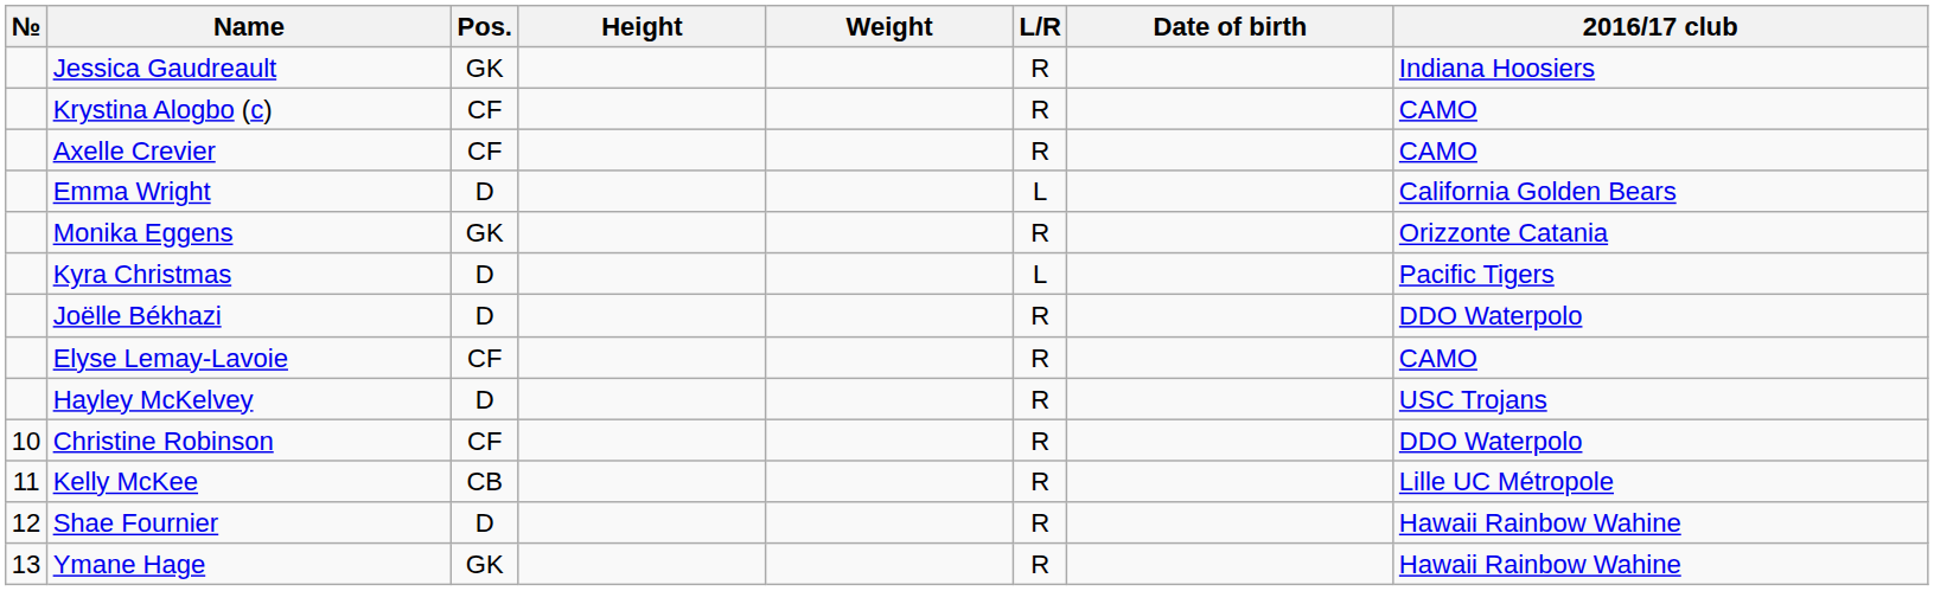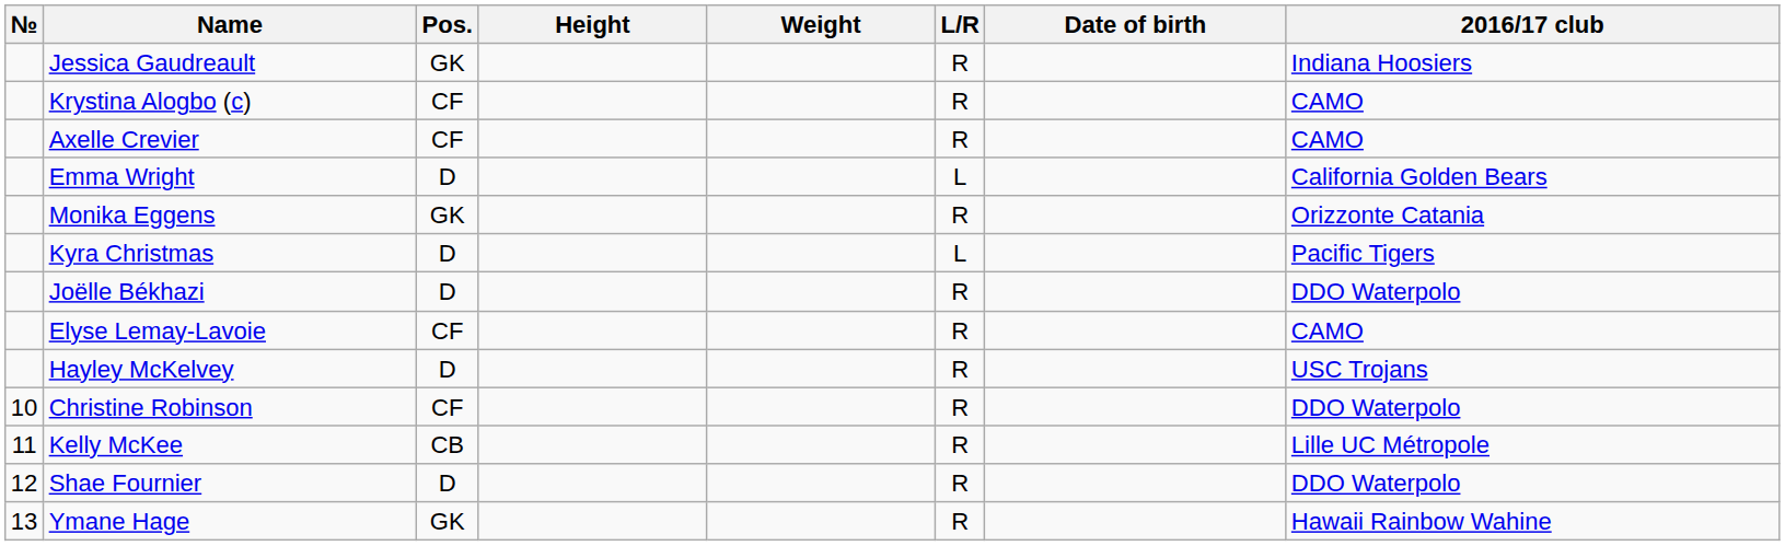 <table class="wikitable sortable" style="font-size:95%; text-align:center;">
 <tr>
 <th>№</th>
 <th style="width:15em">Name</th>
 <th>Pos.</th>
 <th style="width:9em">Height</th>
 <th style="width:9em">Weight</th>
 <th>L/R</th>
 <th style="width:12em">Date of birth</th>
 <th style="width:20em">2016/17 club</th>
 </tr>
 <tr>
 <td></td>
 <td style="text-align:left;"><a href='#'>Jessica Gaudreault</a></td>
 <td>GK</td>
 <td></td>
 <td></td>
 <td>R</td>
 <td style="text-align:right;"></td>
 <td style="text-align:left;"> <a href='#'>Indiana Hoosiers</a></td>
 </tr>
 <tr>
 <td></td>
 <td style="text-align:left;"><a href='#'>Krystina Alogbo</a> (<a href='#'>c</a>)</td>
 <td>CF</td>
 <td></td>
 <td></td>
 <td>R</td>
 <td style="text-align:right;"></td>
 <td style="text-align:left;"> <a href='#'>CAMO</a></td>
 </tr>
 <tr>
 <td></td>
 <td style="text-align:left;"><a href='#'>Axelle Crevier</a></td>
 <td>CF</td>
 <td></td>
 <td></td>
 <td>R</td>
 <td style="text-align:right;"></td>
 <td style="text-align:left;"> <a href='#'>CAMO</a></td>
 </tr>
 <tr>
 <td></td>
 <td style="text-align:left;"><a href='#'>Emma Wright</a></td>
 <td>D</td>
 <td></td>
 <td></td>
 <td>L</td>
 <td style="text-align:right;"></td>
 <td style="text-align:left;"> <a href='#'>California Golden Bears</a></td>
 </tr>
 <tr>
 <td></td>
 <td style="text-align:left;"><a href='#'>Monika Eggens</a></td>
 <td>GK</td>
 <td></td>
 <td></td>
 <td>R</td>
 <td style="text-align:right;"></td>
 <td style="text-align:left;"> <a href='#'>Orizzonte Catania</a></td>
 </tr>
 <tr>
 <td></td>
 <td style="text-align:left;"><a href='#'>Kyra Christmas</a></td>
 <td>D</td>
 <td></td>
 <td></td>
 <td>L</td>
 <td style="text-align:right;"></td>
 <td style="text-align:left;"> <a href='#'>Pacific Tigers</a></td>
 </tr>
 <tr>
 <td></td>
 <td style="text-align:left;"><a href='#'>Joëlle Békhazi</a></td>
 <td>D</td>
 <td></td>
 <td></td>
 <td>R</td>
 <td style="text-align:right;"></td>
 <td style="text-align:left;"> <a href='#'>DDO Waterpolo</a></td>
 </tr>
 <tr>
 <td></td>
 <td style="text-align:left;"><a href='#'>Elyse Lemay-Lavoie</a></td>
 <td>CF</td>
 <td></td>
 <td></td>
 <td>R</td>
 <td style="text-align:right;"></td>
 <td style="text-align:left;"> <a href='#'>CAMO</a></td>
 </tr>
 <tr>
 <td></td>
 <td style="text-align:left;"><a href='#'>Hayley McKelvey</a></td>
 <td>D</td>
 <td></td>
 <td></td>
 <td>R</td>
 <td style="text-align:right;"></td>
 <td style="text-align:left;"> <a href='#'>USC Trojans</a></td>
 </tr>
 <tr>
 <td>10</td>
 <td style="text-align:left;"><a href='#'>Christine Robinson</a></td>
 <td>CF</td>
 <td></td>
 <td></td>
 <td>R</td>
 <td style="text-align:right;"></td>
 <td style="text-align:left;"> <a href='#'>DDO Waterpolo</a></td>
 </tr>
 <tr>
 <td>11</td>
 <td style="text-align:left;"><a href='#'>Kelly McKee</a></td>
 <td>CB</td>
 <td></td>
 <td></td>
 <td>R</td>
 <td style="text-align:right;"></td>
 <td style="text-align:left;"> <a href='#'>Lille UC Métropole</a></td>
 </tr>
 <tr>
 <td>12</td>
 <td style="text-align:left;"><a href='#'>Shae Fournier</a></td>
 <td>D</td>
 <td></td>
 <td></td>
 <td>R</td>
 <td style="text-align:right;"></td>
-<td style="text-align:left;"> <a href='#'>Hawaii Rainbow Wahine</a></td>
+<td style="text-align:left;"> <a href='#'>DDO Waterpolo</a></td>
 </tr>
 <tr>
 <td>13</td>
 <td style="text-align:left;"><a href='#'>Ymane Hage</a></td>
 <td>GK</td>
 <td></td>
 <td></td>
 <td>R</td>
 <td style="text-align:right;"></td>
 <td style="text-align:left;"> <a href='#'>Hawaii Rainbow Wahine</a></td>
 </tr>
 </table>
